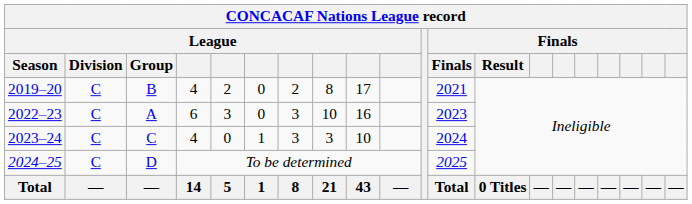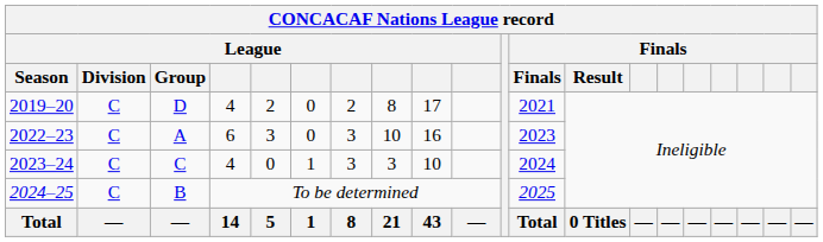 <table class="wikitable" style="text-align: center;">
 <tr>
 <th colspan="20"><a href='#'>CONCACAF Nations League</a> record</th>
 </tr>
 <tr>
 <th colspan="10">League</th>
 <th rowspan="7"></th>
 <th colspan="9">Finals</th>
 </tr>
 <tr>
 <th>Season</th>
 <th>Division</th>
 <th>Group</th>
 <th width="28"></th>
 <th width="28"></th>
 <th width="28"></th>
 <th width="28"></th>
 <th width="28"></th>
 <th width="28"></th>
 <th width="35"></th>
 <th><strong>Finals</strong></th>
 <th><strong>Result</strong></th>
 <th></th>
 <th></th>
 <th></th>
 <th></th>
 <th></th>
 <th></th>
 <th></th>
 </tr>
 <tr>
 <td><a href='#'>2019–20</a></td>
 <td><a href='#'>C</a></td>
-<td><a href='#'>B</a></td>
+<td><a href='#'>D</a></td>
 <td>4</td>
 <td>2</td>
 <td>0</td>
 <td>2</td>
 <td>8</td>
 <td>17</td>
 <td></td>
 <td> <a href='#'>2021</a></td>
 <td colspan="8" rowspan="4"><em>Ineligible</em></td>
 </tr>
 <tr>
 <td><a href='#'>2022–23</a></td>
 <td><a href='#'>C</a></td>
 <td><a href='#'>A</a></td>
 <td>6</td>
 <td>3</td>
 <td>0</td>
 <td>3</td>
 <td>10</td>
 <td>16</td>
 <td></td>
 <td> <a href='#'>2023</a></td>
 </tr>
 <tr>
 <td><a href='#'>2023–24</a></td>
 <td><a href='#'>C</a></td>
 <td><a href='#'>C</a></td>
 <td>4</td>
 <td>0</td>
 <td>1</td>
 <td>3</td>
 <td>3</td>
 <td>10</td>
 <td></td>
 <td> <a href='#'>2024</a></td>
 </tr>
 <tr>
 <td><a href='#'><em>2024–25</em></a></td>
 <td><a href='#'>C</a></td>
-<td><a href='#'>D</a></td>
+<td><a href='#'>B</a></td>
 <td colspan="7"><em>To be determined</em></td>
 <td> <a href='#'><em>2025</em></a></td>
 </tr>
 <tr>
 <th>Total</th>
 <th><strong>—</strong></th>
 <th><strong>—</strong></th>
 <th>14</th>
 <th>5</th>
 <th>1</th>
 <th>8</th>
 <th>21</th>
 <th>43</th>
 <th><strong>—</strong></th>
 <th><strong>Total</strong></th>
 <th><strong>0 Titles</strong></th>
 <th><strong>—</strong></th>
 <th><strong>—</strong></th>
 <th><strong>—</strong></th>
 <th><strong>—</strong></th>
 <th><strong>—</strong></th>
 <th><strong>—</strong></th>
 <th><strong>—</strong></th>
 </tr>
 </table>
